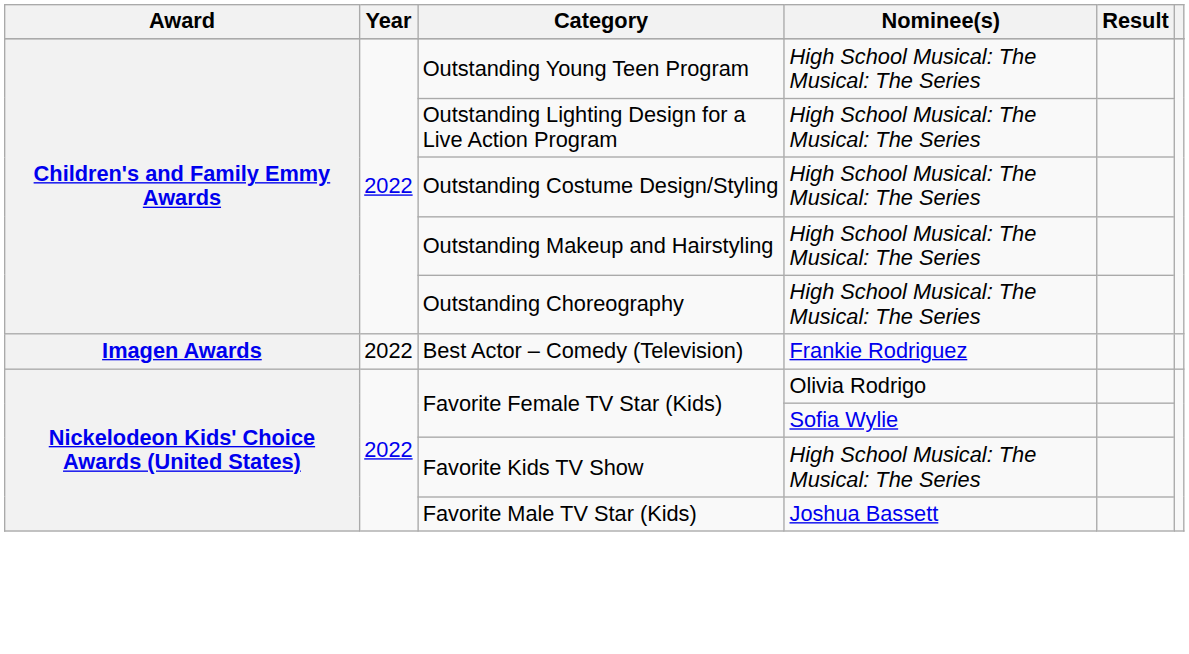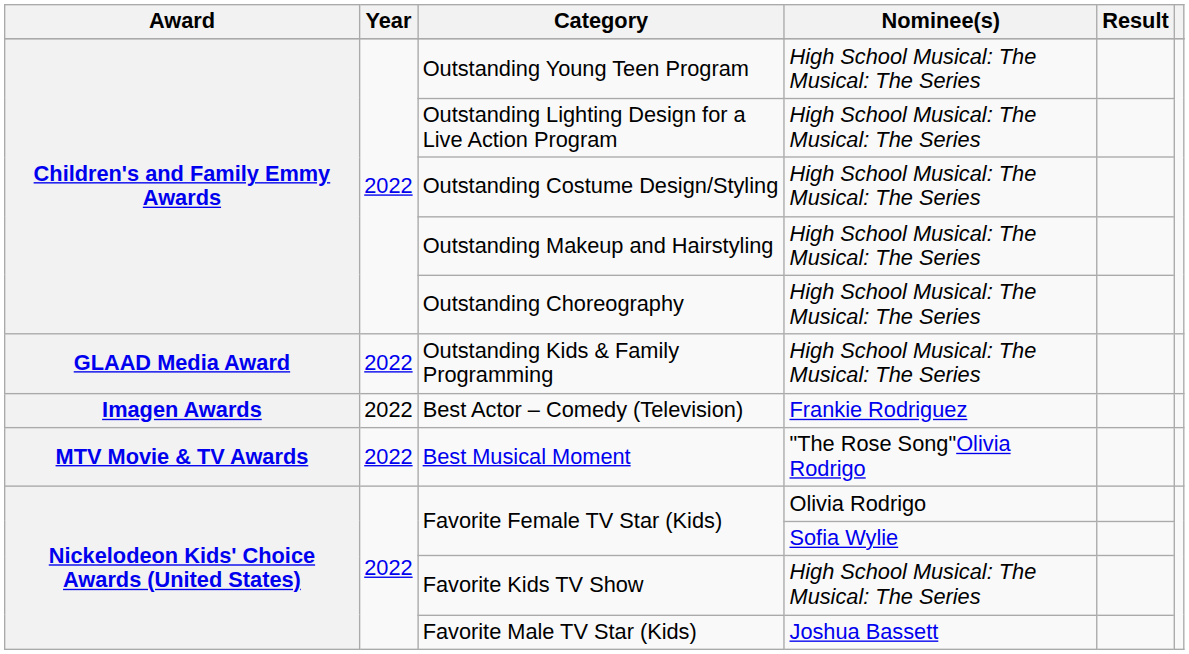 <table class="wikitable plainrowheaders sortable">
 <tr>
 <th scope="col">Award</th>
 <th scope="col">Year</th>
 <th scope="col">Category</th>
 <th scope="col">Nominee(s)</th>
 <th scope="col">Result</th>
 <th scope="col" class="unsortable"></th>
 </tr>
 <tr>
 </tr>
 <tr>
 <th scope="row" rowspan="5"><a href='#'>Children's and Family Emmy Awards</a></th>
 <td rowspan="5"><a href='#'>2022</a></td>
 <td>Outstanding Young Teen Program</td>
 <td data-sort-value="High School Musical: The Musical: The Series"><em>High School Musical: The Musical: The Series</em></td>
 <td></td>
 <td style="text-align:center;" rowspan="5"></td>
 </tr>
 <tr>
 <td>Outstanding Lighting Design for a Live Action Program</td>
 <td data-sort-value="High School Musical: The Musical: The Series"><em>High School Musical: The Musical: The Series</em></td>
 <td></td>
 </tr>
 <tr>
 <td>Outstanding Costume Design/Styling</td>
 <td data-sort-value="High School Musical: The Musical: The Series"><em>High School Musical: The Musical: The Series</em></td>
 <td></td>
 </tr>
 <tr>
 <td>Outstanding Makeup and Hairstyling</td>
 <td data-sort-value="High School Musical: The Musical: The Series"><em>High School Musical: The Musical: The Series</em></td>
 <td></td>
 </tr>
 <tr>
 <td>Outstanding Choreography</td>
 <td data-sort-value="High School Musical: The Musical: The Series"><em>High School Musical: The Musical: The Series</em></td>
 <td></td>
 </tr>
 <tr>
+<th scope="row"><a href='#'>GLAAD Media Award</a></th>
+<td><a href='#'>2022</a></td>
+<td>Outstanding Kids & Family Programming</td>
+<td data-sort-value="High School Musical: The Musical: The Series"><em>High School Musical: The Musical: The Series</em></td>
+<td></td>
+<td style="text-align:center;"></td>
+</tr>
+<tr>
 <th scope="row"><a href='#'>Imagen Awards</a></th>
 <td>2022</td>
 <td>Best Actor – Comedy (Television)</td>
 <td data-sort-value="Rodriguez, Frankie"><a href='#'>Frankie Rodriguez</a></td>
+<td></td>
+<td style="text-align:center;"></td>
+</tr>
+<tr>
+<th scope="row"><a href='#'>MTV Movie & TV Awards</a></th>
+<td><a href='#'>2022</a></td>
+<td><a href='#'>Best Musical Moment</a></td>
+<td data-sort-value="Rodrigo, Olivia">"The Rose Song"<a href='#'>Olivia Rodrigo</a></td>
 <td></td>
 <td style="text-align:center;"></td>
 </tr>
 <tr>
 <th scope="row" rowspan="8"><a href='#'>Nickelodeon Kids' Choice Awards (United States)</a></th>
 <td rowspan="4"><a href='#'>2022</a></td>
 <td rowspan="2">Favorite Female TV Star (Kids)</td>
 <td data-sort-value="Rodrigo, Olivia">Olivia Rodrigo</td>
 <td></td>
 <td style="text-align:center;" rowspan="4"></td>
 </tr>
 <tr>
 <td data-sort-value="Wylie, Sofia"><a href='#'>Sofia Wylie</a></td>
 <td></td>
 </tr>
 <tr>
 <td>Favorite Kids TV Show</td>
 <td data-sort-value="High School Musical: The Musical: The Series"><em>High School Musical: The Musical: The Series</em></td>
 <td></td>
 </tr>
 <tr>
 <td>Favorite Male TV Star (Kids)</td>
 <td data-sort-value="Bassett, Joshua"><a href='#'>Joshua Bassett</a></td>
 <td></td>
 </tr>
 </table>
